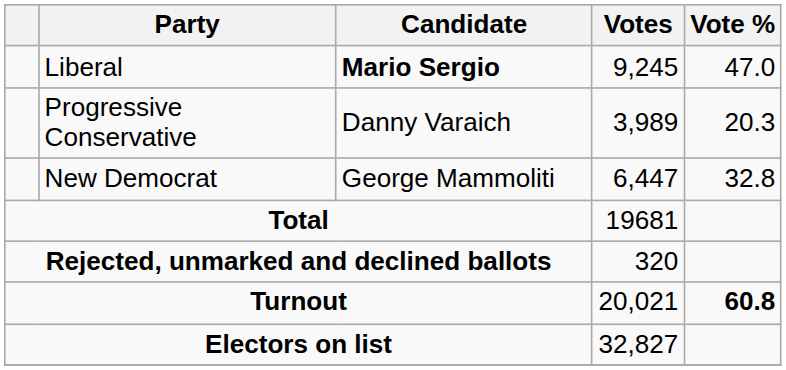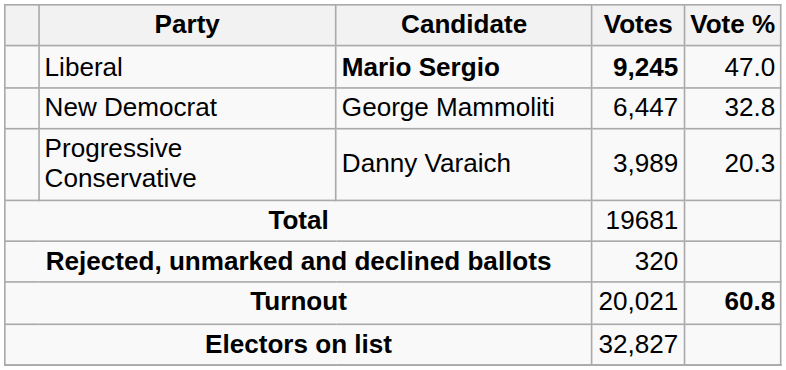 <table class="wikitable">
 <tr>
 <th></th>
 <th scope="col" width="175">Party</th>
 <th scope="col" width="150">Candidate</th>
 <th>Votes</th>
 <th>Vote %</th>
 </tr>
 <tr>
 <td>   </td>
 <td>Liberal</td>
 <td><strong>Mario Sergio</strong></td>
-<td align=right>9,245</td>
+<td align=right><strong>9,245</strong></td>
 <td align=right>47.0</td>
+</tr>
+<tr |>
+<td>   </td>
+<td>New Democrat</td>
+<td>George Mammoliti</td>
+<td align=right>6,447</td>
+<td align=right>32.8</td>
 </tr>
 <tr |>
 <td>   </td>
 <td>Progressive Conservative</td>
 <td>Danny Varaich</td>
 <td align=right>3,989</td>
 <td align=right>20.3</td>
-</tr>
-<tr |>
-<td>   </td>
-<td>New Democrat</td>
-<td>George Mammoliti</td>
-<td align=right>6,447</td>
-<td align=right>32.8</td>
 </tr>
 <tr |>
 <td colspan="3" align="center"><strong>Total</strong></td>
 <td colspan="1" align=right>19681</td>
 <td></td>
 </tr>
 <tr>
 <td colspan="3" align="center"><strong>Rejected, unmarked and declined ballots</strong></td>
 <td colspan="1" align=right>320</td>
 <td></td>
 </tr>
 <tr>
 <td colspan="3" align="center"><strong>Turnout</strong></td>
 <td colspan="1" align=right>20,021</td>
 <td colspan="1" align=right><strong>60.8</strong></td>
 </tr>
 <tr>
 <td colspan="3" align="center"><strong>Electors on list</strong></td>
 <td colspan="1" align=right>32,827</td>
 <td></td>
 </tr>
 <tr>
 </tr>
 </table>
